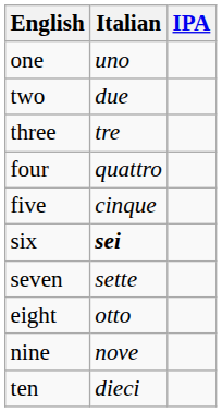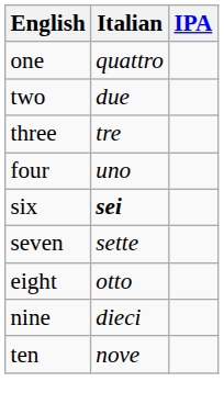 <table class="wikitable">
 <tr>
 <th>English</th>
 <th>Italian</th>
 <th><a href='#'>IPA</a></th>
 </tr>
 <tr>
 <td>one</td>
-<td><em>uno</em></td>
+<td><em>quattro</em></td>
 <td></td>
 </tr>
 <tr>
 <td>two</td>
 <td><em>due</em></td>
 <td></td>
 </tr>
 <tr>
 <td>three</td>
 <td><em>tre</em></td>
 <td></td>
 </tr>
 <tr>
 <td>four</td>
-<td><em>quattro</em></td>
-<td></td>
-</tr>
-<tr>
-<td>five</td>
-<td><em>cinque</em></td>
+<td><em>uno</em></td>
 <td></td>
 </tr>
 <tr>
 <td>six</td>
 <td><strong><em>sei</em></strong></td>
 <td></td>
 </tr>
 <tr>
 <td>seven</td>
 <td><em>sette</em></td>
 <td></td>
 </tr>
 <tr>
 <td>eight</td>
 <td><em>otto</em></td>
 <td></td>
 </tr>
 <tr>
 <td>nine</td>
-<td><em>nove</em></td>
+<td><em>dieci</em></td>
 <td></td>
 </tr>
 <tr>
 <td>ten</td>
-<td><em>dieci</em></td>
+<td><em>nove</em></td>
 <td></td>
 </tr>
 </table>
